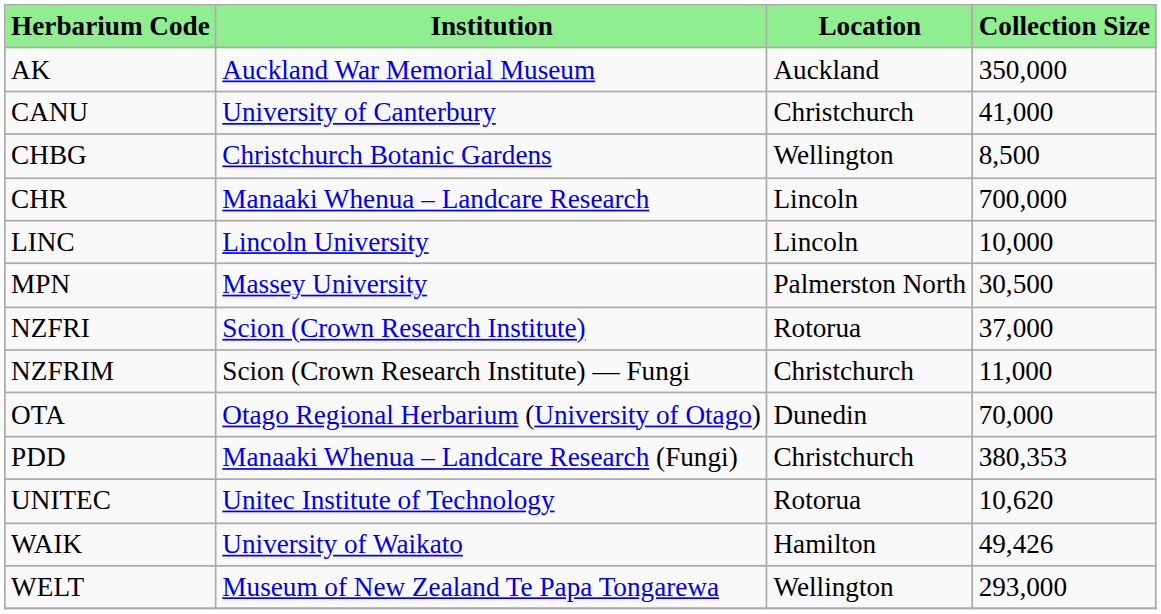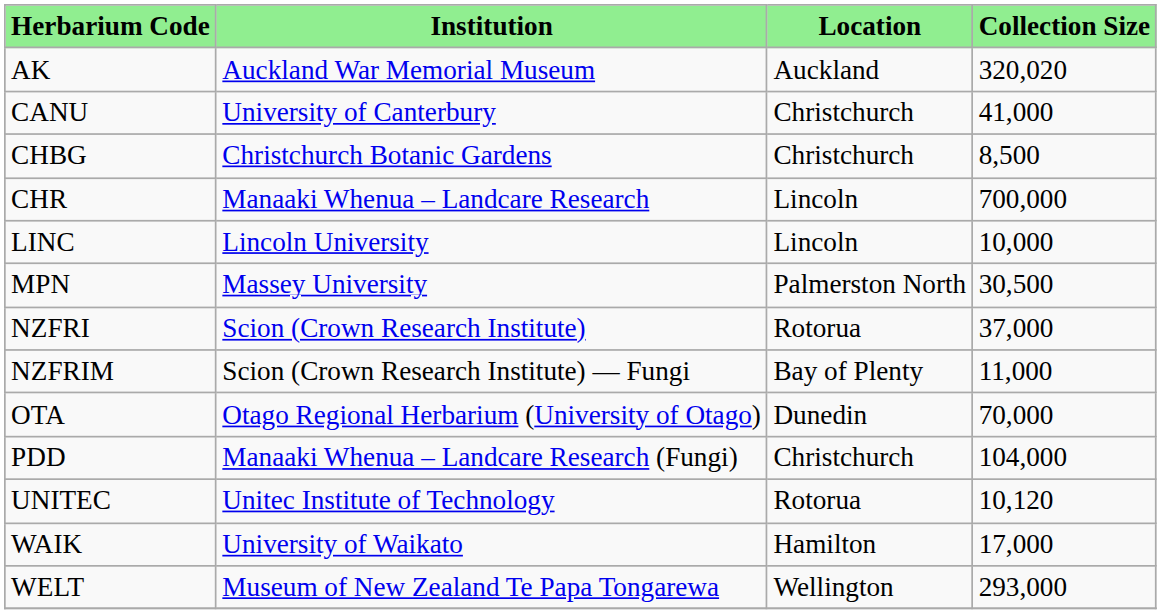 <table class="wikitable sortable">
 <tr>
 <th style="background-color:lightgreen" align="center">Herbarium Code</th>
 <th style="background-color:lightgreen" align="center">Institution</th>
 <th style="background-color:lightgreen" align="center">Location</th>
 <th style="background-color:lightgreen" align="center">Collection Size</th>
 </tr>
 <tr>
 <td>AK</td>
 <td><a href='#'>Auckland War Memorial Museum</a></td>
 <td>Auckland</td>
-<td>350,000</td>
+<td>320,020</td>
 </tr>
 <tr>
 <td>CANU</td>
 <td><a href='#'>University of Canterbury</a></td>
 <td>Christchurch</td>
 <td>41,000</td>
 </tr>
 <tr>
 <td>CHBG</td>
 <td><a href='#'>Christchurch Botanic Gardens</a></td>
-<td>Wellington</td>
+<td>Christchurch</td>
 <td>8,500</td>
 </tr>
 <tr>
 <td>CHR</td>
 <td><a href='#'>Manaaki Whenua – Landcare Research</a></td>
 <td>Lincoln</td>
 <td>700,000</td>
 </tr>
 <tr>
 <td>LINC</td>
 <td><a href='#'>Lincoln University</a></td>
 <td>Lincoln</td>
 <td>10,000</td>
 </tr>
 <tr>
 <td>MPN</td>
 <td><a href='#'>Massey University</a></td>
 <td>Palmerston North</td>
 <td>30,500</td>
 </tr>
 <tr>
 <td>NZFRI</td>
 <td><a href='#'>Scion (Crown Research Institute)</a></td>
 <td>Rotorua</td>
 <td>37,000</td>
 </tr>
 <tr>
 <td>NZFRIM</td>
 <td>Scion (Crown Research Institute) — Fungi</td>
-<td>Christchurch</td>
+<td>Bay of Plenty</td>
 <td>11,000</td>
 </tr>
 <tr>
 <td>OTA</td>
 <td><a href='#'>Otago Regional Herbarium</a> (<a href='#'>University of Otago</a>)</td>
 <td>Dunedin</td>
 <td>70,000</td>
 </tr>
 <tr>
 <td>PDD</td>
 <td><a href='#'>Manaaki Whenua – Landcare Research</a> (Fungi)</td>
 <td>Christchurch</td>
-<td>380,353</td>
+<td>104,000</td>
 </tr>
 <tr>
 <td>UNITEC</td>
 <td><a href='#'>Unitec Institute of Technology</a></td>
 <td>Rotorua</td>
-<td>10,620</td>
+<td>10,120</td>
 </tr>
 <tr>
 <td>WAIK</td>
 <td><a href='#'>University of Waikato</a></td>
 <td>Hamilton</td>
-<td>49,426</td>
+<td>17,000</td>
 </tr>
 <tr>
 <td>WELT</td>
 <td><a href='#'>Museum of New Zealand Te Papa Tongarewa</a></td>
 <td>Wellington</td>
 <td>293,000</td>
 </tr>
 <tr>
 </tr>
 </table>
